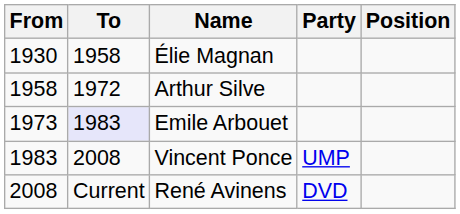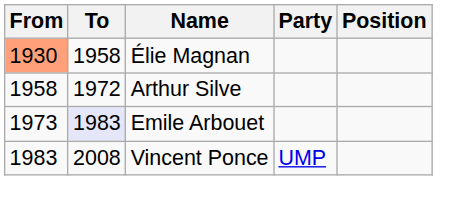 <table class="wikitable">
 <tr>
 <th>From</th>
 <th>To</th>
 <th>Name</th>
 <th>Party</th>
 <th>Position</th>
 </tr>
 <tr>
-<td>1930</td>
+<td style="background: lightsalmon;">1930</td>
 <td>1958</td>
 <td>Élie Magnan</td>
 <td></td>
 <td></td>
 </tr>
 <tr>
 <td>1958</td>
 <td>1972</td>
 <td>Arthur Silve</td>
 <td></td>
 <td></td>
 </tr>
 <tr>
 <td>1973</td>
 <td style="background: lavender;">1983</td>
 <td>Emile Arbouet</td>
 <td></td>
 <td></td>
 </tr>
 <tr>
 <td>1983</td>
 <td>2008</td>
 <td>Vincent Ponce</td>
 <td><a href='#'>UMP</a></td>
 <td></td>
 </tr>
-<tr>
-<td>2008</td>
-<td>Current</td>
-<td>René Avinens</td>
-<td><a href='#'>DVD</a></td>
-<td></td>
-</tr>
 </table>
